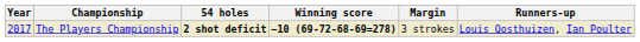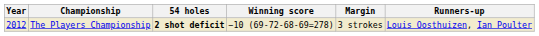 <table class="wikitable">
 <tr>
 <th>Year</th>
 <th>Championship</th>
 <th>54 holes</th>
 <th>Winning score</th>
 <th>Margin</th>
 <th>Runners-up</th>
 </tr>
 <tr style="background:#f2ecce;">
-<td><a href='#'>2017</a></td>
+<td><a href='#'>2012</a></td>
 <td><a href='#'>The Players Championship</a></td>
 <td><strong>2 shot deficit</strong></td>
-<td><strong>−10 (69-72-68-69=278)</strong></td>
+<td>−10 (69-72-68-69=278)</td>
 <td>3 strokes</td>
 <td> <a href='#'>Louis Oosthuizen</a>,  <a href='#'>Ian Poulter</a></td>
 </tr>
 </table>
